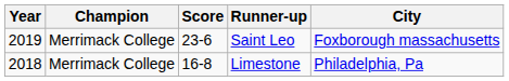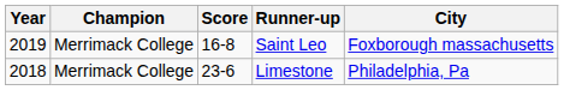 <table class="wikitable sortable">
 <tr>
 <th>Year</th>
 <th>Champion</th>
 <th>Score</th>
 <th>Runner-up</th>
 <th>City</th>
 </tr>
 <tr>
 <td>2019</td>
 <td>Merrimack College</td>
-<td>23-6</td>
+<td>16-8</td>
 <td><a href='#'>Saint Leo</a></td>
 <td><a href='#'>Foxborough massachusetts</a></td>
 </tr>
 <tr>
 <td>2018</td>
 <td>Merrimack College</td>
-<td>16-8</td>
+<td>23-6</td>
 <td><a href='#'>Limestone</a></td>
 <td><a href='#'>Philadelphia, Pa</a></td>
 </tr>
 </table>
